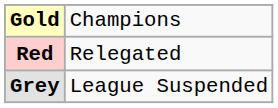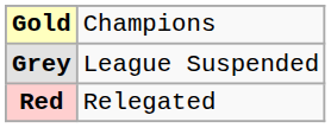 <table class="wikitable plainrowheaders" style="font-size:85%">
 <tr>
 <th scope="row" style="background:#ffffbf;">Gold</th>
 <td>Champions</td>
 </tr>
 <tr>
+<th scope="row" style="background:#e2e2e2;">Grey</th>
+<td>League Suspended</td>
+</tr>
+<tr>
 <th scope="row" style="background:#ffcfcf;">Red</th>
 <td>Relegated</td>
 </tr>
-<tr>
-<th scope="row" style="background:#e2e2e2;">Grey</th>
-<td>League Suspended</td>
-</tr>
 </table>
